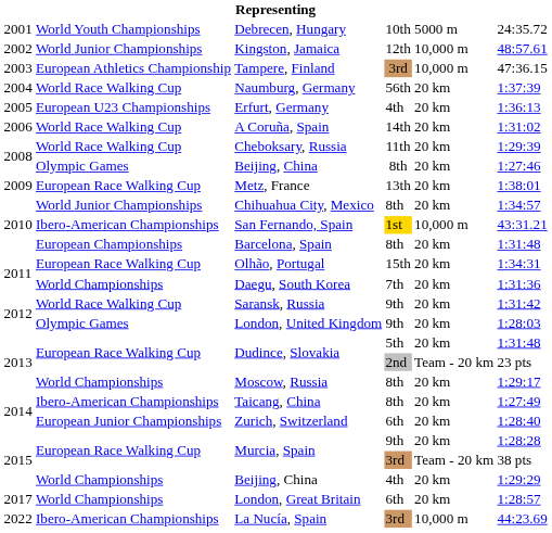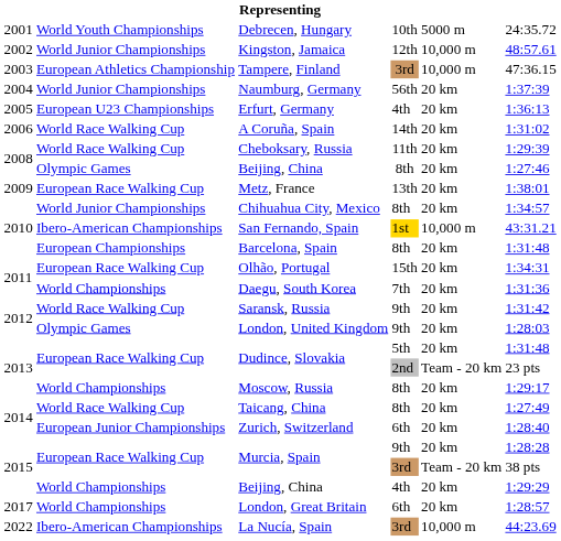 <table>
 <tr>
 <th colspan="6">Representing </th>
 </tr>
 <tr>
 <td>2001</td>
 <td><a href='#'>World Youth Championships</a></td>
 <td><a href='#'>Debrecen</a>, <a href='#'>Hungary</a></td>
 <td align="center">10th</td>
 <td>5000 m</td>
 <td>24:35.72</td>
 </tr>
 <tr>
 <td>2002</td>
 <td><a href='#'>World Junior Championships</a></td>
 <td><a href='#'>Kingston</a>, <a href='#'>Jamaica</a></td>
 <td align="center">12th</td>
 <td>10,000 m</td>
 <td><a href='#'>48:57.61</a></td>
 </tr>
 <tr>
 <td>2003</td>
 <td><a href='#'>European Athletics Championship</a></td>
 <td><a href='#'>Tampere</a>, <a href='#'>Finland</a></td>
 <td bgcolor="cc9966" align="center">3rd</td>
 <td>10,000 m</td>
 <td>47:36.15</td>
 </tr>
 <tr>
 <td>2004</td>
-<td><a href='#'>World Race Walking Cup</a></td>
+<td><a href='#'>World Junior Championships</a></td>
 <td><a href='#'>Naumburg</a>, <a href='#'>Germany</a></td>
 <td>56th</td>
 <td>20 km</td>
 <td><a href='#'>1:37:39</a></td>
 </tr>
 <tr>
 <td>2005</td>
 <td><a href='#'>European U23 Championships</a></td>
 <td><a href='#'>Erfurt</a>, <a href='#'>Germany</a></td>
 <td>4th</td>
 <td>20 km</td>
 <td><a href='#'>1:36:13</a></td>
 </tr>
 <tr>
 <td>2006</td>
 <td><a href='#'>World Race Walking Cup</a></td>
 <td><a href='#'>A Coruña</a>, <a href='#'>Spain</a></td>
 <td align="center">14th</td>
 <td>20 km</td>
 <td><a href='#'>1:31:02</a></td>
 </tr>
 <tr>
 <td rowspan=2>2008</td>
 <td><a href='#'>World Race Walking Cup</a></td>
 <td><a href='#'>Cheboksary</a>, <a href='#'>Russia</a></td>
 <td align="center">11th</td>
 <td>20 km</td>
 <td><a href='#'>1:29:39</a></td>
 </tr>
 <tr>
 <td><a href='#'>Olympic Games</a></td>
 <td><a href='#'>Beijing</a>, <a href='#'>China</a></td>
 <td align="center">8th</td>
 <td>20 km</td>
 <td><a href='#'>1:27:46</a></td>
 </tr>
 <tr>
 <td>2009</td>
 <td><a href='#'>European Race Walking Cup</a></td>
 <td><a href='#'>Metz</a>, France</td>
 <td>13th</td>
 <td>20 km</td>
 <td><a href='#'>1:38:01</a></td>
 </tr>
 <tr>
 <td rowspan=3>2010</td>
 <td><a href='#'>World Junior Championships</a></td>
 <td><a href='#'>Chihuahua City</a>, <a href='#'>Mexico</a></td>
 <td>8th</td>
 <td>20 km</td>
 <td><a href='#'>1:34:57</a></td>
 </tr>
 <tr>
 <td><a href='#'>Ibero-American Championships</a></td>
 <td><a href='#'>San Fernando, Spain</a></td>
 <td bgcolor="gold">1st</td>
 <td>10,000 m</td>
 <td><a href='#'>43:31.21</a></td>
 </tr>
 <tr>
 <td><a href='#'>European Championships</a></td>
 <td><a href='#'>Barcelona</a>, <a href='#'>Spain</a></td>
 <td>8th</td>
 <td>20 km</td>
 <td><a href='#'>1:31:48</a></td>
 </tr>
 <tr>
 <td rowspan=2>2011</td>
 <td><a href='#'>European Race Walking Cup</a></td>
 <td><a href='#'>Olhão</a>, <a href='#'>Portugal</a></td>
 <td>15th</td>
 <td>20 km</td>
 <td><a href='#'>1:34:31</a></td>
 </tr>
 <tr>
 <td><a href='#'>World Championships</a></td>
 <td><a href='#'>Daegu</a>, <a href='#'>South Korea</a></td>
 <td>7th</td>
 <td>20 km</td>
 <td><a href='#'>1:31:36</a></td>
 </tr>
 <tr>
 <td rowspan=2>2012</td>
 <td><a href='#'>World Race Walking Cup</a></td>
 <td><a href='#'>Saransk</a>, <a href='#'>Russia</a></td>
 <td>9th</td>
 <td>20 km</td>
 <td><a href='#'>1:31:42</a></td>
 </tr>
 <tr>
 <td><a href='#'>Olympic Games</a></td>
 <td><a href='#'>London</a>, <a href='#'>United Kingdom</a></td>
 <td>9th</td>
 <td>20 km</td>
 <td><a href='#'>1:28:03</a></td>
 </tr>
 <tr>
 <td rowspan=3>2013</td>
 <td rowspan=2><a href='#'>European Race Walking Cup</a></td>
 <td rowspan=2><a href='#'>Dudince</a>, <a href='#'>Slovakia</a></td>
 <td>5th</td>
 <td>20 km</td>
 <td><a href='#'>1:31:48</a></td>
 </tr>
 <tr>
 <td bgcolor=silver>2nd</td>
 <td>Team - 20 km</td>
 <td>23 pts</td>
 </tr>
 <tr>
 <td><a href='#'>World Championships</a></td>
 <td><a href='#'>Moscow</a>, <a href='#'>Russia</a></td>
 <td>8th</td>
 <td>20 km</td>
 <td><a href='#'>1:29:17</a></td>
 </tr>
 <tr>
 <td rowspan=2>2014</td>
-<td><a href='#'>Ibero-American Championships</a></td>
+<td><a href='#'>World Race Walking Cup</a></td>
 <td><a href='#'>Taicang</a>, <a href='#'>China</a></td>
 <td>8th</td>
 <td>20 km</td>
 <td><a href='#'>1:27:49</a></td>
 </tr>
 <tr>
 <td><a href='#'>European Junior Championships</a></td>
 <td><a href='#'>Zurich</a>, <a href='#'>Switzerland</a></td>
 <td>6th</td>
 <td>20 km</td>
 <td><a href='#'>1:28:40</a></td>
 </tr>
 <tr>
 <td rowspan=3>2015</td>
 <td rowspan=2><a href='#'>European Race Walking Cup</a></td>
 <td rowspan=2><a href='#'>Murcia</a>, <a href='#'>Spain</a></td>
 <td>9th</td>
 <td>20 km</td>
 <td><a href='#'>1:28:28</a></td>
 </tr>
 <tr>
 <td bgcolor="cc9966">3rd</td>
 <td>Team - 20 km</td>
 <td>38 pts</td>
 </tr>
 <tr>
 <td><a href='#'>World Championships</a></td>
 <td><a href='#'>Beijing</a>, China</td>
 <td>4th</td>
 <td>20 km</td>
 <td><a href='#'>1:29:29</a></td>
 </tr>
 <tr>
 <td>2017</td>
 <td><a href='#'>World Championships</a></td>
 <td><a href='#'>London</a>, <a href='#'>Great Britain</a></td>
 <td>6th</td>
 <td>20 km</td>
 <td><a href='#'>1:28:57</a></td>
 </tr>
 <tr>
 <td>2022</td>
 <td><a href='#'>Ibero-American Championships</a></td>
 <td><a href='#'>La Nucía</a>, <a href='#'>Spain</a></td>
 <td bgcolor=cc9966>3rd</td>
 <td>10,000 m</td>
 <td><a href='#'>44:23.69</a></td>
 </tr>
 </table>
